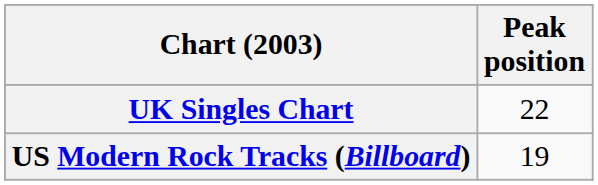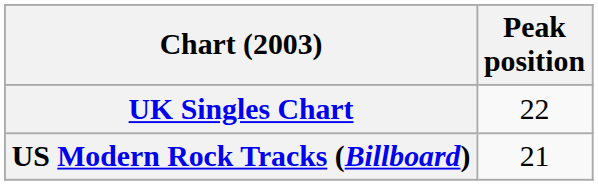 <table class="wikitable plainrowheaders sortable" style="text-align:center">
 <tr>
 <th>Chart (2003)</th>
 <th>Peak<br>position</th>
 </tr>
 <tr>
 <th scope="row"><a href='#'>UK Singles Chart</a></th>
 <td>22</td>
 </tr>
 <tr>
 <th scope="row">US <a href='#'>Modern Rock Tracks</a> (<em><a href='#'>Billboard</a></em>)</th>
-<td>19</td>
+<td>21</td>
 </tr>
 </table>
